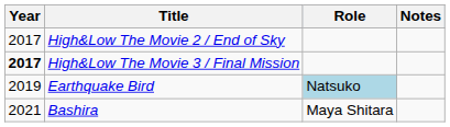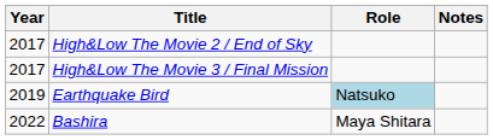 <table class="wikitable">
 <tr style="background:#b0c4de; text-align:center;">
 <th>Year</th>
 <th>Title</th>
 <th>Role</th>
 <th>Notes</th>
 </tr>
 <tr>
 <td>2017</td>
 <td><em><a href='#'>High&Low The Movie 2 / End of Sky</a></em></td>
 <td></td>
 <td></td>
 </tr>
 <tr>
-<td><strong>2017</strong></td>
+<td>2017</td>
 <td><em><a href='#'>High&Low The Movie 3 / Final Mission</a></em></td>
 <td></td>
 <td></td>
 </tr>
 <tr>
 <td>2019</td>
 <td><em><a href='#'>Earthquake Bird</a></em></td>
 <td style="background: lightblue;">Natsuko</td>
 <td></td>
 </tr>
 <tr>
-<td>2021</td>
+<td>2022</td>
 <td><em><a href='#'>Bashira</a></em></td>
 <td>Maya Shitara</td>
 <td></td>
 </tr>
 </table>
